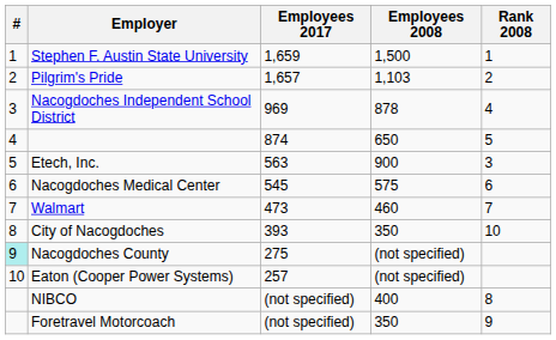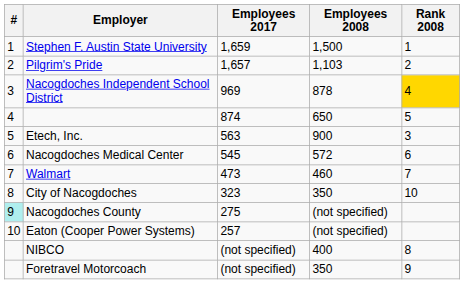 <table class="wikitable">
 <tr>
 <th>#</th>
 <th>Employer</th>
 <th>Employees 2017</th>
 <th>Employees 2008</th>
 <th>Rank 2008</th>
 </tr>
 <tr>
 <td>1</td>
 <td><a href='#'>Stephen F. Austin State University</a></td>
 <td>1,659</td>
 <td>1,500</td>
 <td>1</td>
 </tr>
 <tr>
 <td>2</td>
 <td><a href='#'>Pilgrim's Pride</a></td>
 <td>1,657</td>
 <td>1,103</td>
 <td>2</td>
 </tr>
 <tr>
 <td>3</td>
 <td><a href='#'>Nacogdoches Independent School District</a></td>
 <td>969</td>
 <td>878</td>
-<td>4</td>
+<td style="background: gold;">4</td>
 </tr>
 <tr>
 <td>4</td>
 <td></td>
 <td>874</td>
 <td>650</td>
 <td>5</td>
 </tr>
 <tr>
 <td>5</td>
 <td>Etech, Inc.</td>
 <td>563</td>
 <td>900</td>
 <td>3</td>
 </tr>
 <tr>
 <td>6</td>
 <td>Nacogdoches Medical Center</td>
 <td>545</td>
-<td>575</td>
+<td>572</td>
 <td>6</td>
 </tr>
 <tr>
 <td>7</td>
 <td><a href='#'>Walmart</a></td>
 <td>473</td>
 <td>460</td>
 <td>7</td>
 </tr>
 <tr>
 <td>8</td>
 <td>City of Nacogdoches</td>
-<td>393</td>
+<td>323</td>
 <td>350</td>
 <td>10</td>
 </tr>
 <tr>
 <td style="background: paleturquoise;">9</td>
 <td>Nacogdoches County</td>
 <td>275</td>
 <td>(not specified)</td>
 <td></td>
 </tr>
 <tr>
 <td>10</td>
 <td>Eaton (Cooper Power Systems)</td>
 <td>257</td>
 <td>(not specified)</td>
 <td></td>
 </tr>
 <tr>
 <td></td>
 <td>NIBCO</td>
 <td>(not specified)</td>
 <td>400</td>
 <td>8</td>
 </tr>
 <tr>
 <td></td>
 <td>Foretravel Motorcoach</td>
 <td>(not specified)</td>
 <td>350</td>
 <td>9</td>
 </tr>
 </table>
